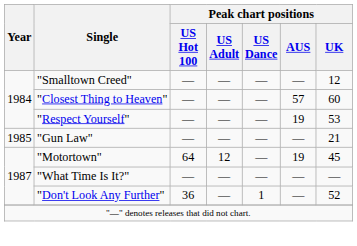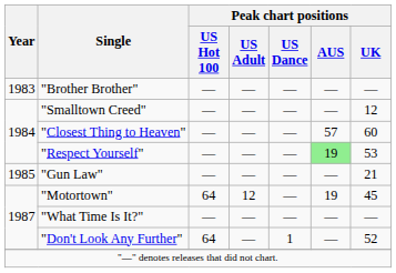 <table class="wikitable">
 <tr>
 <th scope="col" rowspan="2">Year</th>
 <th scope="col" rowspan="2">Single</th>
 <th scope="col" colspan="5">Peak chart positions</th>
 </tr>
 <tr>
 <th style="width:40px;"><a href='#'>US Hot 100</a><br></th>
 <th style="width:40px;"><a href='#'>US Adult</a><br></th>
 <th style="width:40px;"><a href='#'>US Dance</a><br></th>
 <th style="width:40px;"><a href='#'>AUS</a><br></th>
 <th style="width:40px;"><a href='#'>UK</a><br></th>
+</tr>
+<tr>
+<td rowspan="1">1983</td>
+<td>"Brother Brother"</td>
+<td align=center>—</td>
+<td align=center>—</td>
+<td align=center>—</td>
+<td align=center>—</td>
+<td align=center>—</td>
 </tr>
 <tr>
 <td rowspan="3">1984</td>
 <td>"Smalltown Creed"</td>
 <td align=center>—</td>
 <td align=center>—</td>
 <td align=center>—</td>
 <td align=center>—</td>
 <td align=center>12</td>
 </tr>
 <tr>
 <td>"<a href='#'>Closest Thing to Heaven</a>"</td>
 <td align=center>—</td>
 <td align=center>—</td>
 <td align=center>—</td>
 <td align=center>57</td>
 <td align=center>60</td>
 </tr>
 <tr>
 <td>"<a href='#'>Respect Yourself</a>"</td>
 <td align=center>—</td>
 <td align=center>—</td>
 <td align=center>—</td>
-<td align=center>19</td>
+<td align=center style="background: lightgreen;">19</td>
 <td align=center>53</td>
 </tr>
 <tr>
 <td rowspan="1">1985</td>
 <td>"Gun Law"</td>
 <td align=center>—</td>
 <td align=center>—</td>
 <td align=center>—</td>
 <td align=center>—</td>
 <td align=center>21</td>
 </tr>
 <tr>
 <td rowspan="3">1987</td>
 <td>"Motortown"</td>
 <td align=center>64</td>
 <td align=center>12</td>
 <td align=center>—</td>
 <td align=center>19</td>
 <td align=center>45</td>
 </tr>
 <tr>
 <td>"What Time Is It?"</td>
 <td align=center>—</td>
 <td align=center>—</td>
 <td align=center>—</td>
 <td align=center>—</td>
 <td align=center>—</td>
 </tr>
 <tr>
 <td>"<a href='#'>Don't Look Any Further</a>"</td>
-<td align=center>36</td>
+<td align=center>64</td>
 <td align=center>—</td>
 <td align=center>1</td>
 <td align=center>—</td>
 <td align=center>52</td>
 </tr>
 <tr>
 </tr>
 <tr>
 <td colspan="7" style="text-align:center; font-size:9pt;">"—" denotes releases that did not chart.</td>
 </tr>
 </table>
